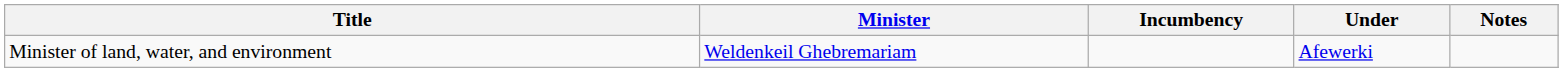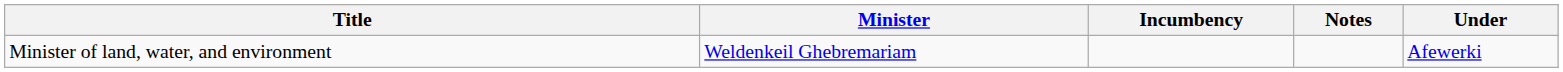 <table class="wikitable" style="width:100%;">
 <tr>
 <th>Title</th>
 <th style="width:25%;"><a href='#'>Minister</a></th>
 <th style="width:160px;">Incumbency</th>
+<th style="width:7%;">Notes</th>
 <th style="width:10%;">Under</th>
-<th style="width:7%;">Notes</th>
 </tr>
 <tr>
 <td>Minister of land, water, and environment</td>
 <td><a href='#'>Weldenkeil Ghebremariam</a></td>
 <td></td>
+<td></td>
 <td><a href='#'>Afewerki</a></td>
-<td></td>
 </tr>
 </table>
